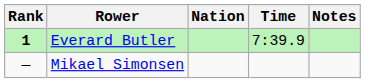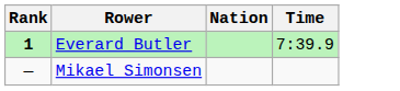 <table class="wikitable sortable" style="text-align:center">
 <tr>
 <th>Rank</th>
 <th>Rower</th>
 <th>Nation</th>
 <th>Time</th>
-<th>Notes</th>
 </tr>
 <tr bgcolor=bbf3bb>
 <td><strong>1</strong></td>
 <td align=left><a href='#'>Everard Butler</a></td>
 <td align=left></td>
 <td>7:39.9</td>
-<td></td>
 </tr>
 <tr>
 <td data-sort-value=2>—</td>
 <td align=left><a href='#'>Mikael Simonsen</a></td>
 <td align=left></td>
 <td data-sort-value=9:99.9></td>
-<td></td>
 </tr>
 </table>
